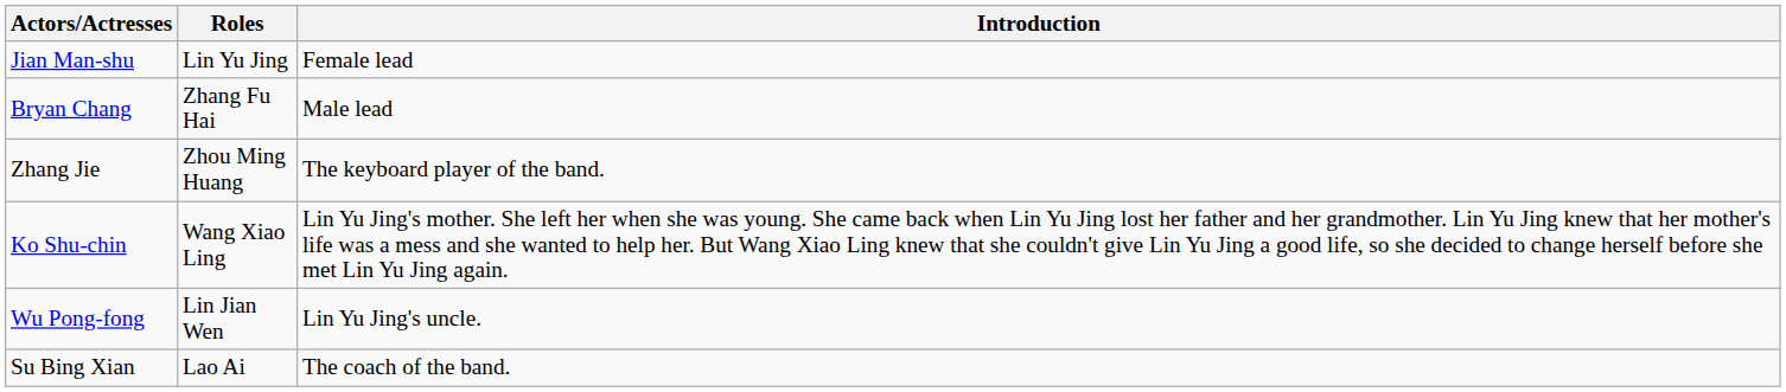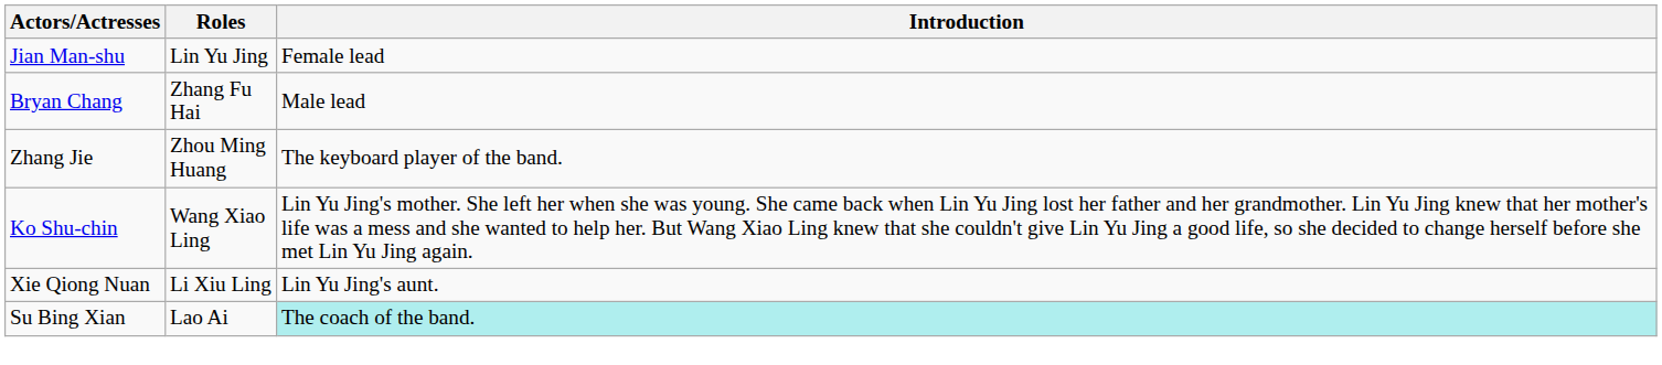 <table class="wikitable">
 <tr>
 <th>Actors/Actresses</th>
 <th>Roles</th>
 <th>Introduction</th>
 </tr>
 <tr>
 <td><a href='#'>Jian Man-shu</a></td>
 <td>Lin Yu Jing</td>
 <td>Female lead</td>
 </tr>
 <tr>
 <td><a href='#'>Bryan Chang</a></td>
 <td>Zhang Fu Hai</td>
 <td>Male lead</td>
 </tr>
 <tr>
 <td>Zhang Jie</td>
 <td>Zhou Ming Huang</td>
 <td>The keyboard player of the band.</td>
 </tr>
 <tr>
 <td><a href='#'>Ko Shu-chin</a></td>
 <td>Wang Xiao Ling</td>
 <td>Lin Yu Jing's mother. She left her when she was young. She came back when Lin Yu Jing lost her father and her grandmother. Lin Yu Jing knew that her mother's life was a mess and she wanted to help her. But Wang Xiao Ling knew that she couldn't give Lin Yu Jing a good life, so she decided to change herself before she met Lin Yu Jing again.</td>
 </tr>
 <tr>
-<td><a href='#'>Wu Pong-fong</a></td>
-<td>Lin Jian Wen</td>
-<td>Lin Yu Jing's uncle.</td>
+<td>Xie Qiong Nuan</td>
+<td>Li Xiu Ling</td>
+<td>Lin Yu Jing's aunt.</td>
 </tr>
 <tr>
 <td>Su Bing Xian</td>
 <td>Lao Ai</td>
-<td>The coach of the band.</td>
+<td style="background: paleturquoise;">The coach of the band.</td>
 </tr>
 </table>
